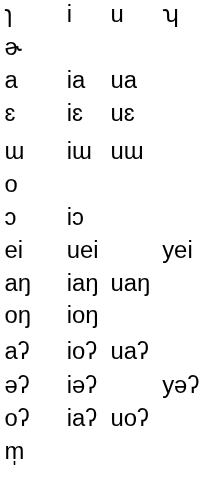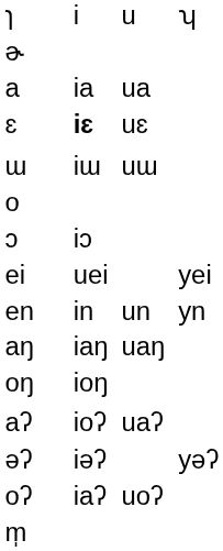 <table>
 <tr>
 <td>ɿ</td>
 <td></td>
 <td>i</td>
 <td></td>
 <td>u</td>
 <td></td>
 <td>ʮ</td>
 <td></td>
 </tr>
 <tr>
 <td>ɚ</td>
 <td></td>
 </tr>
 <tr>
 <td>a</td>
 <td></td>
 <td>ia</td>
 <td></td>
 <td>ua</td>
 <td></td>
 </tr>
 <tr>
 <td>ɛ</td>
 <td></td>
-<td>iɛ</td>
+<td><strong>iɛ</strong></td>
 <td></td>
 <td>uɛ</td>
 <td></td>
 </tr>
 <tr>
 <td colspan=2></td>
 <td></td>
 <td></td>
 </tr>
 <tr>
 <td>ɯ</td>
 <td></td>
 <td>iɯ</td>
 <td></td>
 <td>uɯ</td>
 <td></td>
 </tr>
 <tr>
 <td>o</td>
 <td></td>
 </tr>
 <tr>
 <td>ɔ</td>
 <td></td>
 <td>iɔ</td>
 <td></td>
 </tr>
 <tr>
 <td>ei</td>
 <td></td>
 <td>uei</td>
 <td></td>
 <td colspan=2></td>
 <td>yei</td>
+<td></td>
+</tr>
+<tr>
+<td>en</td>
+<td></td>
+<td>in</td>
+<td></td>
+<td>un</td>
+<td></td>
+<td>yn</td>
 <td></td>
 </tr>
 <tr>
 <td>aŋ</td>
 <td></td>
 <td>iaŋ</td>
 <td></td>
 <td>uaŋ</td>
 <td></td>
 </tr>
 <tr>
 <td>oŋ</td>
 <td></td>
 <td>ioŋ</td>
 <td></td>
 </tr>
 <tr>
 <td>aʔ</td>
 <td> 　</td>
 <td>ioʔ</td>
 <td></td>
 <td>uaʔ</td>
 <td></td>
 </tr>
 <tr>
 <td>əʔ</td>
 <td></td>
 <td>iəʔ</td>
 <td></td>
 <td colspan=2></td>
 <td>yəʔ</td>
 <td></td>
 </tr>
 <tr>
 <td>oʔ</td>
 <td></td>
 <td>iaʔ</td>
 <td></td>
 <td>uoʔ</td>
 <td></td>
 </tr>
 <tr>
 <td>m̩</td>
 <td></td>
 </tr>
 </table>
